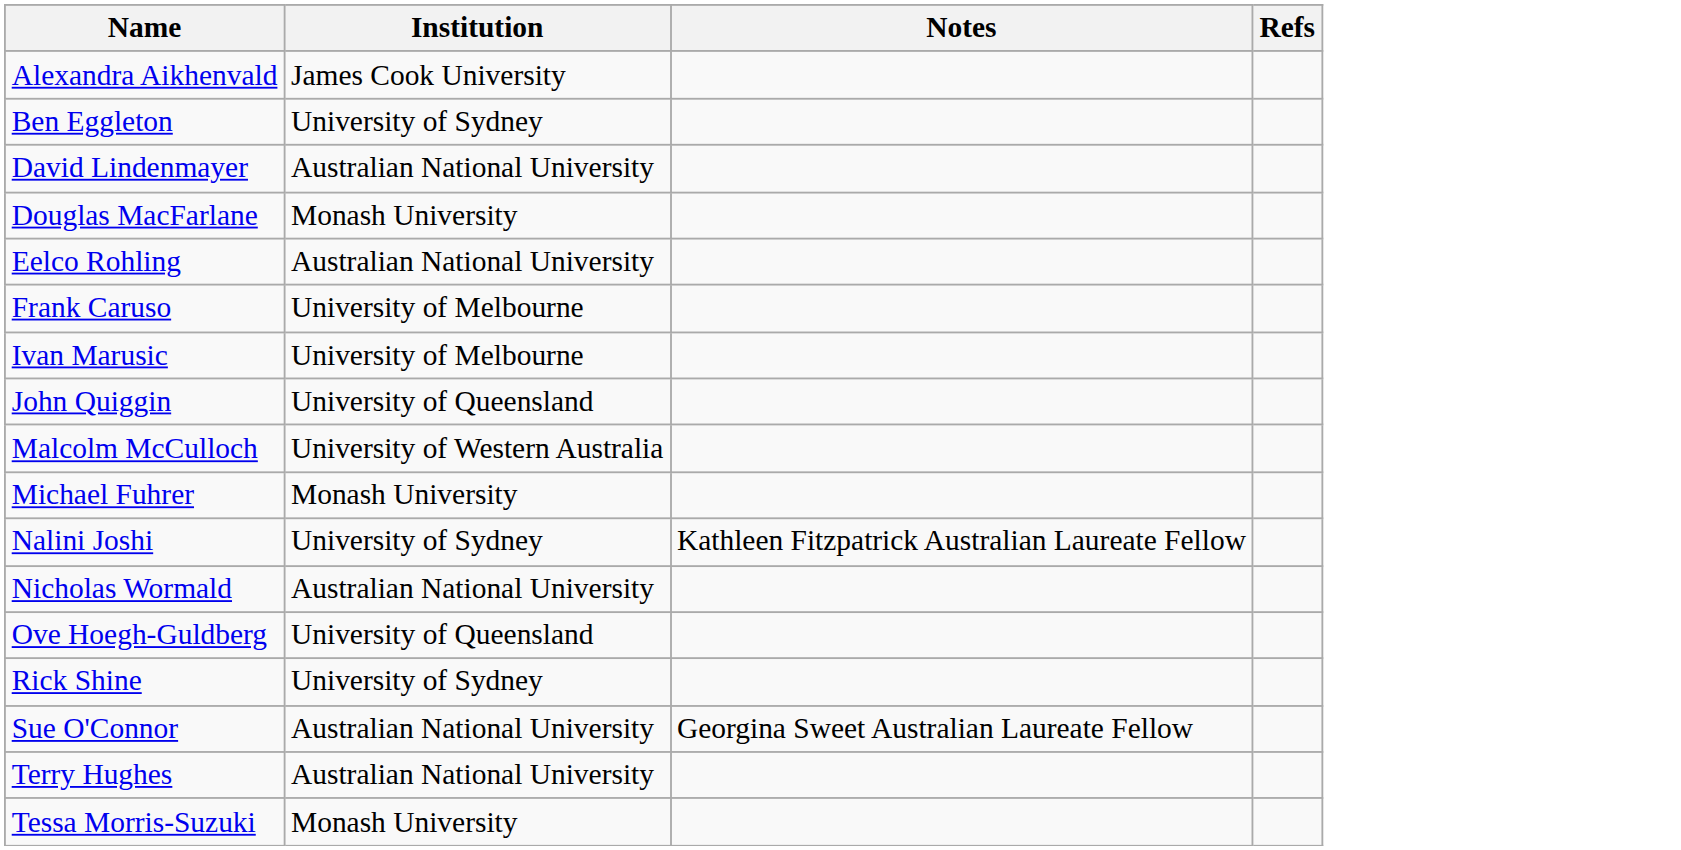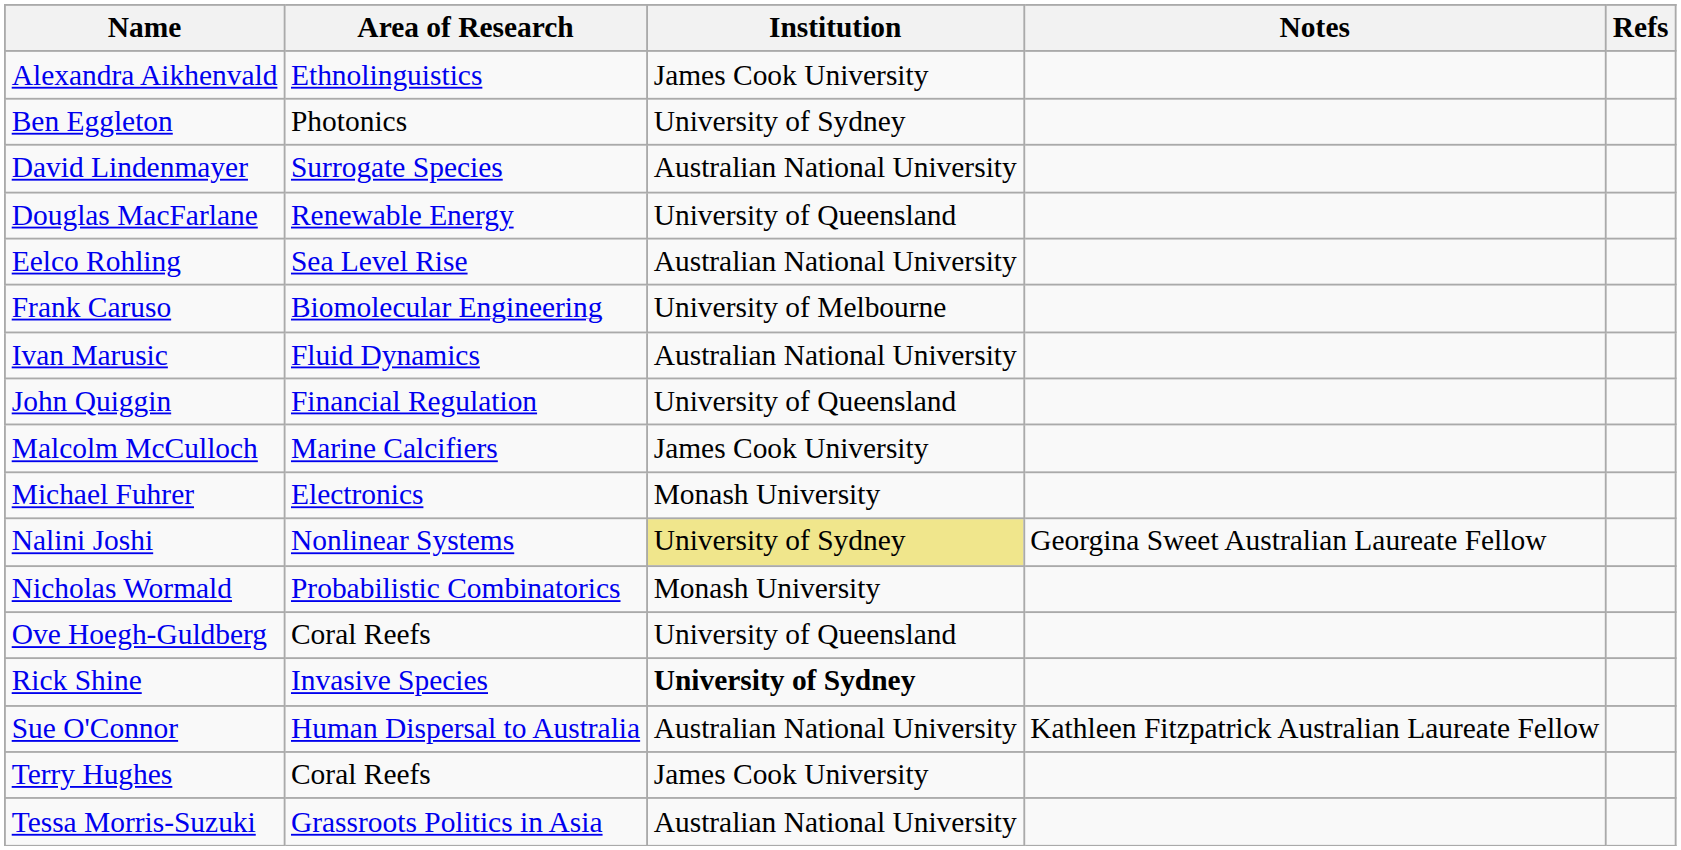 <table class="wikitable">
 <tr>
 <th>Name</th>
+<th>Area of Research</th>
 <th>Institution</th>
 <th>Notes</th>
 <th>Refs</th>
 </tr>
 <tr>
 <td><a href='#'>Alexandra Aikhenvald</a></td>
+<td><a href='#'>Ethnolinguistics</a></td>
 <td>James Cook University</td>
 <td></td>
 <td></td>
 </tr>
 <tr>
 <td><a href='#'>Ben Eggleton</a></td>
+<td>Photonics</td>
 <td>University of Sydney</td>
 <td></td>
 <td></td>
 </tr>
 <tr>
 <td><a href='#'>David Lindenmayer</a></td>
+<td><a href='#'>Surrogate Species</a></td>
 <td>Australian National University</td>
 <td></td>
 <td></td>
 </tr>
 <tr>
 <td><a href='#'>Douglas MacFarlane</a></td>
-<td>Monash University</td>
+<td><a href='#'>Renewable Energy</a></td>
+<td>University of Queensland</td>
 <td></td>
 <td></td>
 </tr>
 <tr>
 <td><a href='#'>Eelco Rohling</a></td>
+<td><a href='#'>Sea Level Rise</a></td>
 <td>Australian National University</td>
 <td></td>
 <td></td>
 </tr>
 <tr>
 <td><a href='#'>Frank Caruso</a></td>
+<td><a href='#'>Biomolecular Engineering</a></td>
 <td>University of Melbourne</td>
 <td></td>
 <td></td>
 </tr>
 <tr>
 <td><a href='#'>Ivan Marusic</a></td>
-<td>University of Melbourne</td>
+<td><a href='#'>Fluid Dynamics</a></td>
+<td>Australian National University</td>
 <td></td>
 <td></td>
 </tr>
 <tr>
 <td><a href='#'>John Quiggin</a></td>
+<td><a href='#'>Financial Regulation</a></td>
 <td>University of Queensland</td>
 <td></td>
 <td></td>
 </tr>
 <tr>
 <td><a href='#'>Malcolm McCulloch</a></td>
-<td>University of Western Australia</td>
+<td><a href='#'>Marine Calcifiers</a></td>
+<td>James Cook University</td>
 <td></td>
 <td></td>
 </tr>
 <tr>
 <td><a href='#'>Michael Fuhrer</a></td>
+<td><a href='#'>Electronics</a></td>
 <td>Monash University</td>
 <td></td>
 <td></td>
 </tr>
 <tr>
 <td><a href='#'>Nalini Joshi</a></td>
-<td>University of Sydney</td>
-<td>Kathleen Fitzpatrick Australian Laureate Fellow</td>
+<td><a href='#'>Nonlinear Systems</a></td>
+<td style="background: khaki;">University of Sydney</td>
+<td>Georgina Sweet Australian Laureate Fellow</td>
 <td></td>
 </tr>
 <tr>
 <td><a href='#'>Nicholas Wormald</a></td>
-<td>Australian National University</td>
+<td><a href='#'>Probabilistic Combinatorics</a></td>
+<td>Monash University</td>
 <td></td>
 <td></td>
 </tr>
 <tr>
 <td><a href='#'>Ove Hoegh-Guldberg</a></td>
+<td>Coral Reefs</td>
 <td>University of Queensland</td>
 <td></td>
 <td></td>
 </tr>
 <tr>
 <td><a href='#'>Rick Shine</a></td>
-<td>University of Sydney</td>
+<td><a href='#'>Invasive Species</a></td>
+<td><strong>University of Sydney</strong></td>
 <td></td>
 <td></td>
 </tr>
 <tr>
 <td><a href='#'>Sue O'Connor</a></td>
+<td><a href='#'>Human Dispersal to Australia</a></td>
 <td>Australian National University</td>
-<td>Georgina Sweet Australian Laureate Fellow</td>
+<td>Kathleen Fitzpatrick Australian Laureate Fellow</td>
 <td></td>
 </tr>
 <tr>
 <td><a href='#'>Terry Hughes</a></td>
-<td>Australian National University</td>
+<td>Coral Reefs</td>
+<td>James Cook University</td>
 <td></td>
 <td></td>
 </tr>
 <tr>
 <td><a href='#'>Tessa Morris-Suzuki</a></td>
-<td>Monash University</td>
+<td><a href='#'>Grassroots Politics in Asia</a></td>
+<td>Australian National University</td>
 <td></td>
 <td></td>
 </tr>
 </table>
